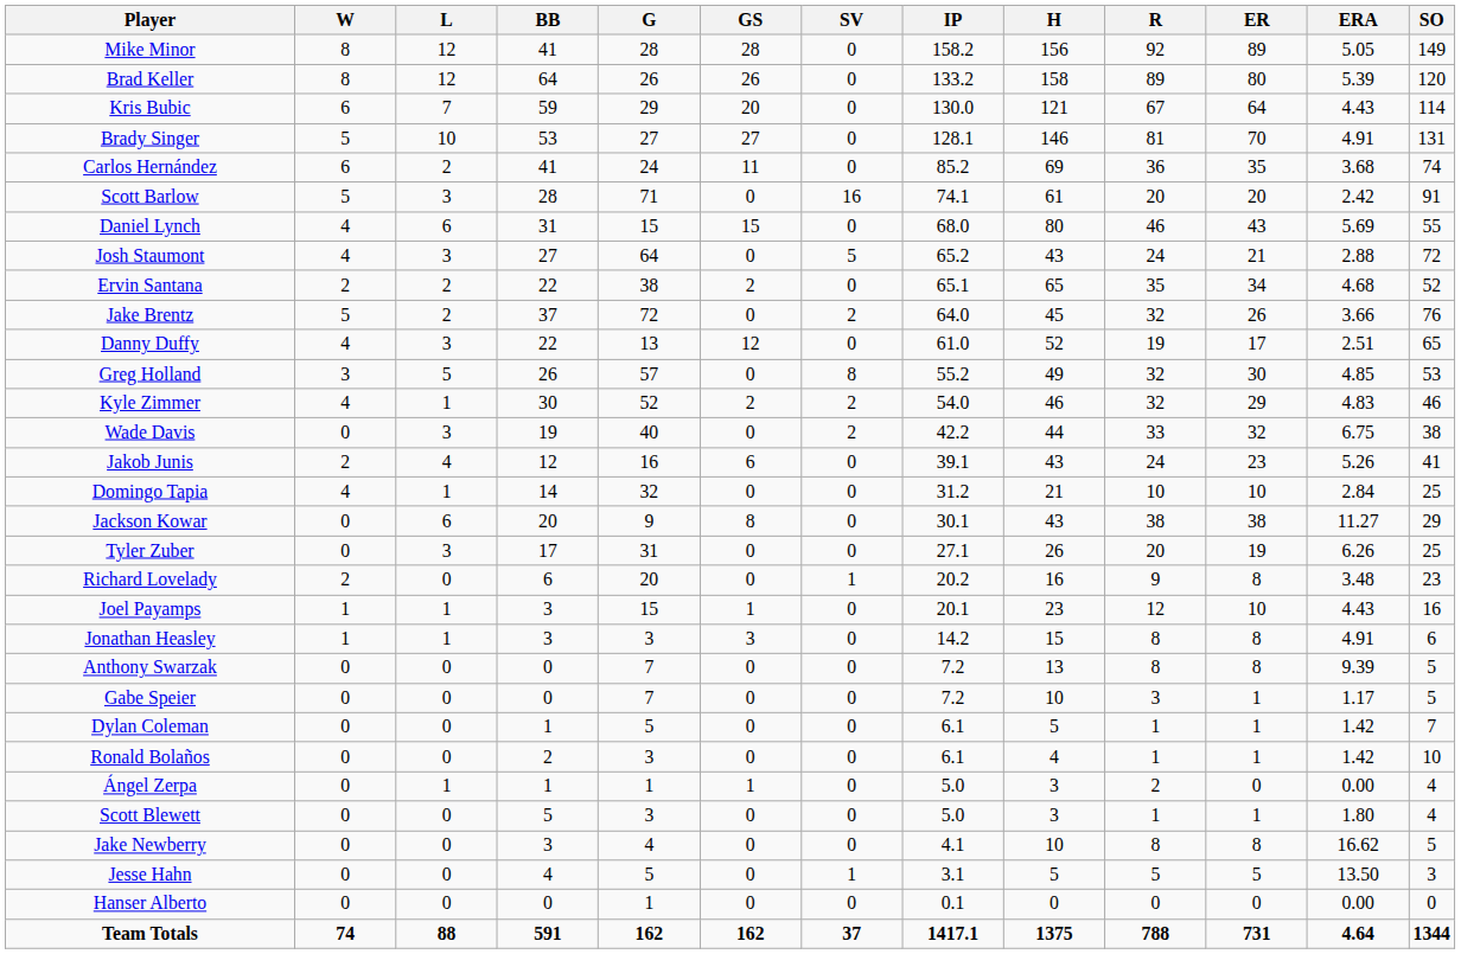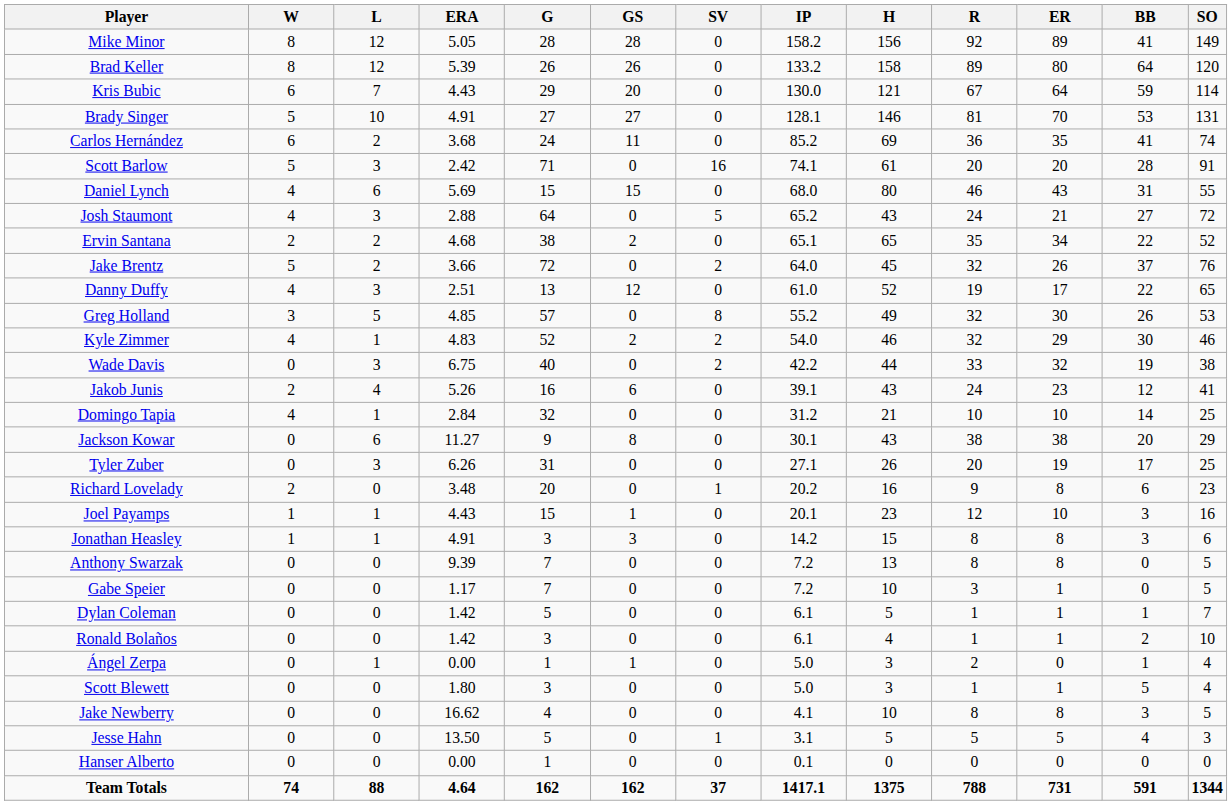 <table class=wikitable style="text-align:center">
 <tr>
 <th bgcolor=#DDDDFF; width="20%">Player</th>
 <th bgcolor=#DDDDFF; width="7%">W</th>
 <th bgcolor=#DDDDFF; width="7%">L</th>
-<th bgcolor=#DDDDFF; width="7%">BB</th>
+<th bgcolor=#DDDDFF; width="7%">ERA</th>
 <th bgcolor=#DDDDFF; width="7%">G</th>
 <th bgcolor=#DDDDFF; width="7%">GS</th>
 <th bgcolor=#DDDDFF; width="7%">SV</th>
 <th bgcolor=#DDDDFF; width="7%">IP</th>
 <th bgcolor=#DDDDFF; width="7%">H</th>
 <th bgcolor=#DDDDFF; width="7%">R</th>
 <th bgcolor=#DDDDFF; width="7%">ER</th>
-<th bgcolor=#DDDDFF; width="7%">ERA</th>
+<th bgcolor=#DDDDFF; width="7%">BB</th>
 <th bgcolor=#DDDDFF; width="7%">SO</th>
 </tr>
 <tr>
 <td><a href='#'>Mike Minor</a></td>
 <td>8</td>
 <td>12</td>
-<td>41</td>
+<td>5.05</td>
 <td>28</td>
 <td>28</td>
 <td>0</td>
 <td>158.2</td>
 <td>156</td>
 <td>92</td>
 <td>89</td>
-<td>5.05</td>
+<td>41</td>
 <td>149</td>
 </tr>
 <tr>
 <td><a href='#'>Brad Keller</a></td>
 <td>8</td>
 <td>12</td>
-<td>64</td>
+<td>5.39</td>
 <td>26</td>
 <td>26</td>
 <td>0</td>
 <td>133.2</td>
 <td>158</td>
 <td>89</td>
 <td>80</td>
-<td>5.39</td>
+<td>64</td>
 <td>120</td>
 </tr>
 <tr>
 <td><a href='#'>Kris Bubic</a></td>
 <td>6</td>
 <td>7</td>
-<td>59</td>
+<td>4.43</td>
 <td>29</td>
 <td>20</td>
 <td>0</td>
 <td>130.0</td>
 <td>121</td>
 <td>67</td>
 <td>64</td>
-<td>4.43</td>
+<td>59</td>
 <td>114</td>
 </tr>
 <tr>
 <td><a href='#'>Brady Singer</a></td>
 <td>5</td>
 <td>10</td>
-<td>53</td>
+<td>4.91</td>
 <td>27</td>
 <td>27</td>
 <td>0</td>
 <td>128.1</td>
 <td>146</td>
 <td>81</td>
 <td>70</td>
-<td>4.91</td>
+<td>53</td>
 <td>131</td>
 </tr>
 <tr>
 <td><a href='#'>Carlos Hernández</a></td>
 <td>6</td>
 <td>2</td>
-<td>41</td>
+<td>3.68</td>
 <td>24</td>
 <td>11</td>
 <td>0</td>
 <td>85.2</td>
 <td>69</td>
 <td>36</td>
 <td>35</td>
-<td>3.68</td>
+<td>41</td>
 <td>74</td>
 </tr>
 <tr>
 <td><a href='#'>Scott Barlow</a></td>
 <td>5</td>
 <td>3</td>
-<td>28</td>
+<td>2.42</td>
 <td>71</td>
 <td>0</td>
 <td>16</td>
 <td>74.1</td>
 <td>61</td>
 <td>20</td>
 <td>20</td>
-<td>2.42</td>
+<td>28</td>
 <td>91</td>
 </tr>
 <tr>
 <td><a href='#'>Daniel Lynch</a></td>
 <td>4</td>
 <td>6</td>
-<td>31</td>
+<td>5.69</td>
 <td>15</td>
 <td>15</td>
 <td>0</td>
 <td>68.0</td>
 <td>80</td>
 <td>46</td>
 <td>43</td>
-<td>5.69</td>
+<td>31</td>
 <td>55</td>
 </tr>
 <tr>
 <td><a href='#'>Josh Staumont</a></td>
 <td>4</td>
 <td>3</td>
-<td>27</td>
+<td>2.88</td>
 <td>64</td>
 <td>0</td>
 <td>5</td>
 <td>65.2</td>
 <td>43</td>
 <td>24</td>
 <td>21</td>
-<td>2.88</td>
+<td>27</td>
 <td>72</td>
 </tr>
 <tr>
 <td><a href='#'>Ervin Santana</a></td>
 <td>2</td>
 <td>2</td>
-<td>22</td>
+<td>4.68</td>
 <td>38</td>
 <td>2</td>
 <td>0</td>
 <td>65.1</td>
 <td>65</td>
 <td>35</td>
 <td>34</td>
-<td>4.68</td>
+<td>22</td>
 <td>52</td>
 </tr>
 <tr>
 <td><a href='#'>Jake Brentz</a></td>
 <td>5</td>
 <td>2</td>
-<td>37</td>
+<td>3.66</td>
 <td>72</td>
 <td>0</td>
 <td>2</td>
 <td>64.0</td>
 <td>45</td>
 <td>32</td>
 <td>26</td>
-<td>3.66</td>
+<td>37</td>
 <td>76</td>
 </tr>
 <tr>
 <td><a href='#'>Danny Duffy</a></td>
 <td>4</td>
 <td>3</td>
-<td>22</td>
+<td>2.51</td>
 <td>13</td>
 <td>12</td>
 <td>0</td>
 <td>61.0</td>
 <td>52</td>
 <td>19</td>
 <td>17</td>
-<td>2.51</td>
+<td>22</td>
 <td>65</td>
 </tr>
 <tr>
 <td><a href='#'>Greg Holland</a></td>
 <td>3</td>
 <td>5</td>
-<td>26</td>
+<td>4.85</td>
 <td>57</td>
 <td>0</td>
 <td>8</td>
 <td>55.2</td>
 <td>49</td>
 <td>32</td>
 <td>30</td>
-<td>4.85</td>
+<td>26</td>
 <td>53</td>
 </tr>
 <tr>
 <td><a href='#'>Kyle Zimmer</a></td>
 <td>4</td>
 <td>1</td>
-<td>30</td>
+<td>4.83</td>
 <td>52</td>
 <td>2</td>
 <td>2</td>
 <td>54.0</td>
 <td>46</td>
 <td>32</td>
 <td>29</td>
-<td>4.83</td>
+<td>30</td>
 <td>46</td>
 </tr>
 <tr>
 <td><a href='#'>Wade Davis</a></td>
 <td>0</td>
 <td>3</td>
-<td>19</td>
+<td>6.75</td>
 <td>40</td>
 <td>0</td>
 <td>2</td>
 <td>42.2</td>
 <td>44</td>
 <td>33</td>
 <td>32</td>
-<td>6.75</td>
+<td>19</td>
 <td>38</td>
 </tr>
 <tr>
 <td><a href='#'>Jakob Junis</a></td>
 <td>2</td>
 <td>4</td>
-<td>12</td>
+<td>5.26</td>
 <td>16</td>
 <td>6</td>
 <td>0</td>
 <td>39.1</td>
 <td>43</td>
 <td>24</td>
 <td>23</td>
-<td>5.26</td>
+<td>12</td>
 <td>41</td>
 </tr>
 <tr>
 <td><a href='#'>Domingo Tapia</a></td>
 <td>4</td>
 <td>1</td>
-<td>14</td>
+<td>2.84</td>
 <td>32</td>
 <td>0</td>
 <td>0</td>
 <td>31.2</td>
 <td>21</td>
 <td>10</td>
 <td>10</td>
-<td>2.84</td>
+<td>14</td>
 <td>25</td>
 </tr>
 <tr>
 <td><a href='#'>Jackson Kowar</a></td>
 <td>0</td>
 <td>6</td>
-<td>20</td>
+<td>11.27</td>
 <td>9</td>
 <td>8</td>
 <td>0</td>
 <td>30.1</td>
 <td>43</td>
 <td>38</td>
 <td>38</td>
-<td>11.27</td>
+<td>20</td>
 <td>29</td>
 </tr>
 <tr>
 <td><a href='#'>Tyler Zuber</a></td>
 <td>0</td>
 <td>3</td>
-<td>17</td>
+<td>6.26</td>
 <td>31</td>
 <td>0</td>
 <td>0</td>
 <td>27.1</td>
 <td>26</td>
 <td>20</td>
 <td>19</td>
-<td>6.26</td>
+<td>17</td>
 <td>25</td>
 </tr>
 <tr>
 <td><a href='#'>Richard Lovelady</a></td>
 <td>2</td>
 <td>0</td>
-<td>6</td>
+<td>3.48</td>
 <td>20</td>
 <td>0</td>
 <td>1</td>
 <td>20.2</td>
 <td>16</td>
 <td>9</td>
 <td>8</td>
-<td>3.48</td>
+<td>6</td>
 <td>23</td>
 </tr>
 <tr>
 <td><a href='#'>Joel Payamps</a></td>
 <td>1</td>
 <td>1</td>
-<td>3</td>
+<td>4.43</td>
 <td>15</td>
 <td>1</td>
 <td>0</td>
 <td>20.1</td>
 <td>23</td>
 <td>12</td>
 <td>10</td>
-<td>4.43</td>
+<td>3</td>
 <td>16</td>
 </tr>
 <tr>
 <td><a href='#'>Jonathan Heasley</a></td>
 <td>1</td>
 <td>1</td>
-<td>3</td>
+<td>4.91</td>
 <td>3</td>
 <td>3</td>
 <td>0</td>
 <td>14.2</td>
 <td>15</td>
 <td>8</td>
 <td>8</td>
-<td>4.91</td>
+<td>3</td>
 <td>6</td>
 </tr>
 <tr>
 <td><a href='#'>Anthony Swarzak</a></td>
 <td>0</td>
 <td>0</td>
-<td>0</td>
+<td>9.39</td>
 <td>7</td>
 <td>0</td>
 <td>0</td>
 <td>7.2</td>
 <td>13</td>
 <td>8</td>
 <td>8</td>
-<td>9.39</td>
+<td>0</td>
 <td>5</td>
 </tr>
 <tr>
 <td><a href='#'>Gabe Speier</a></td>
 <td>0</td>
 <td>0</td>
-<td>0</td>
+<td>1.17</td>
 <td>7</td>
 <td>0</td>
 <td>0</td>
 <td>7.2</td>
 <td>10</td>
 <td>3</td>
 <td>1</td>
-<td>1.17</td>
+<td>0</td>
 <td>5</td>
 </tr>
 <tr>
 <td><a href='#'>Dylan Coleman</a></td>
 <td>0</td>
 <td>0</td>
-<td>1</td>
+<td>1.42</td>
 <td>5</td>
 <td>0</td>
 <td>0</td>
 <td>6.1</td>
 <td>5</td>
 <td>1</td>
 <td>1</td>
-<td>1.42</td>
+<td>1</td>
 <td>7</td>
 </tr>
 <tr>
 <td><a href='#'>Ronald Bolaños</a></td>
 <td>0</td>
 <td>0</td>
-<td>2</td>
+<td>1.42</td>
 <td>3</td>
 <td>0</td>
 <td>0</td>
 <td>6.1</td>
 <td>4</td>
 <td>1</td>
 <td>1</td>
-<td>1.42</td>
+<td>2</td>
 <td>10</td>
 </tr>
 <tr>
 <td><a href='#'>Ángel Zerpa</a></td>
 <td>0</td>
 <td>1</td>
-<td>1</td>
+<td>0.00</td>
 <td>1</td>
 <td>1</td>
 <td>0</td>
 <td>5.0</td>
 <td>3</td>
 <td>2</td>
 <td>0</td>
-<td>0.00</td>
+<td>1</td>
 <td>4</td>
 </tr>
 <tr>
 <td><a href='#'>Scott Blewett</a></td>
 <td>0</td>
 <td>0</td>
-<td>5</td>
+<td>1.80</td>
 <td>3</td>
 <td>0</td>
 <td>0</td>
 <td>5.0</td>
 <td>3</td>
 <td>1</td>
 <td>1</td>
-<td>1.80</td>
+<td>5</td>
 <td>4</td>
 </tr>
 <tr>
 <td><a href='#'>Jake Newberry</a></td>
 <td>0</td>
 <td>0</td>
-<td>3</td>
+<td>16.62</td>
 <td>4</td>
 <td>0</td>
 <td>0</td>
 <td>4.1</td>
 <td>10</td>
 <td>8</td>
 <td>8</td>
-<td>16.62</td>
+<td>3</td>
 <td>5</td>
 </tr>
 <tr>
 <td><a href='#'>Jesse Hahn</a></td>
 <td>0</td>
 <td>0</td>
-<td>4</td>
+<td>13.50</td>
 <td>5</td>
 <td>0</td>
 <td>1</td>
 <td>3.1</td>
 <td>5</td>
 <td>5</td>
 <td>5</td>
-<td>13.50</td>
+<td>4</td>
 <td>3</td>
 </tr>
 <tr>
 <td><a href='#'>Hanser Alberto</a></td>
 <td>0</td>
 <td>0</td>
-<td>0</td>
+<td>0.00</td>
 <td>1</td>
 <td>0</td>
 <td>0</td>
 <td>0.1</td>
 <td>0</td>
 <td>0</td>
 <td>0</td>
-<td>0.00</td>
+<td>0</td>
 <td>0</td>
 </tr>
 <tr>
 <td><strong>Team Totals</strong></td>
 <td><strong>74</strong></td>
 <td><strong>88</strong></td>
-<td><strong>591</strong></td>
+<td><strong>4.64</strong></td>
 <td><strong>162</strong></td>
 <td><strong>162</strong></td>
 <td><strong>37</strong></td>
 <td><strong>1417.1</strong></td>
 <td><strong>1375</strong></td>
 <td><strong>788</strong></td>
 <td><strong>731</strong></td>
-<td><strong>4.64</strong></td>
+<td><strong>591</strong></td>
 <td><strong>1344</strong></td>
 </tr>
 </table>
